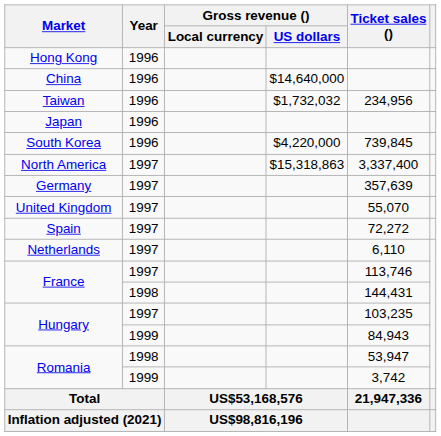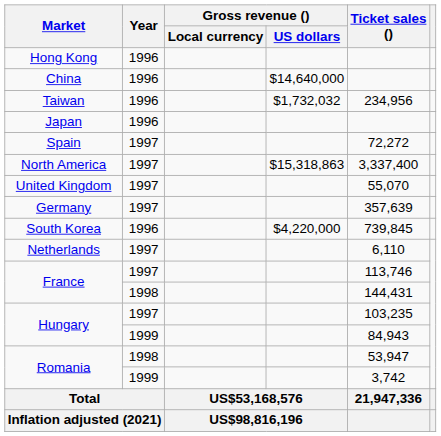 <table class="wikitable sortable"  style="float:right; text-align:center;">
 <tr>
 <th rowspan="2"><a href='#'>Market</a></th>
 <th rowspan="2">Year</th>
 <th colspan="2">Gross revenue ()</th>
 <th rowspan="2"><a href='#'>Ticket sales</a> <br> ()</th>
 <th rowspan="2" class="unsortable"></th>
 </tr>
 <tr>
 <th class="unsortable">Local currency</th>
 <th><a href='#'>US dollars</a></th>
 </tr>
 <tr>
 <td><a href='#'>Hong Kong</a></td>
 <td>1996</td>
 <td></td>
 <td></td>
 <td></td>
 <td></td>
 </tr>
 <tr>
 <td><a href='#'>China</a></td>
 <td>1996</td>
 <td></td>
 <td>$14,640,000</td>
 <td></td>
 <td></td>
 </tr>
 <tr>
 <td><a href='#'>Taiwan</a></td>
 <td>1996</td>
 <td></td>
 <td>$1,732,032</td>
 <td>234,956</td>
 <td></td>
 </tr>
 <tr>
 <td><a href='#'>Japan</a></td>
 <td>1996</td>
 <td></td>
 <td></td>
 <td></td>
 <td></td>
 </tr>
 <tr>
-<td><a href='#'>South Korea</a></td>
-<td>1996</td>
+<td><a href='#'>Spain</a></td>
+<td>1997</td>
 <td></td>
-<td>$4,220,000</td>
-<td>739,845</td>
+<td></td>
+<td>72,272</td>
 <td></td>
 </tr>
 <tr>
 <td><a href='#'>North America</a></td>
 <td>1997</td>
 <td></td>
 <td>$15,318,863</td>
 <td>3,337,400</td>
 <td></td>
 </tr>
 <tr>
+<td><a href='#'>United Kingdom</a></td>
+<td>1997</td>
+<td></td>
+<td></td>
+<td>55,070</td>
+<td></td>
+</tr>
+<tr>
 <td><a href='#'>Germany</a></td>
 <td>1997</td>
 <td></td>
 <td></td>
 <td>357,639</td>
 <td></td>
 </tr>
 <tr>
-<td><a href='#'>United Kingdom</a></td>
-<td>1997</td>
+<td><a href='#'>South Korea</a></td>
+<td>1996</td>
 <td></td>
-<td></td>
-<td>55,070</td>
-<td></td>
-</tr>
-<tr>
-<td><a href='#'>Spain</a></td>
-<td>1997</td>
-<td></td>
-<td></td>
-<td>72,272</td>
+<td>$4,220,000</td>
+<td>739,845</td>
 <td></td>
 </tr>
 <tr>
 <td><a href='#'>Netherlands</a></td>
 <td>1997</td>
 <td></td>
 <td></td>
 <td>6,110</td>
 <td rowspan="7"></td>
 </tr>
 <tr>
 <td rowspan="2"><a href='#'>France</a></td>
 <td>1997</td>
 <td></td>
 <td></td>
 <td>113,746</td>
 </tr>
 <tr>
 <td>1998</td>
 <td></td>
 <td></td>
 <td>144,431</td>
 </tr>
 <tr>
 <td rowspan="2"><a href='#'>Hungary</a></td>
 <td>1997</td>
 <td></td>
 <td></td>
 <td>103,235</td>
 </tr>
 <tr>
 <td>1999</td>
 <td></td>
 <td></td>
 <td>84,943</td>
 </tr>
 <tr>
 <td rowspan="2"><a href='#'>Romania</a></td>
 <td>1998</td>
 <td></td>
 <td></td>
 <td>53,947</td>
 </tr>
 <tr>
 <td>1999</td>
 <td></td>
 <td></td>
 <td>3,742</td>
 </tr>
 <tr>
 <th colspan="2">Total</th>
 <th colspan="2">US$53,168,576</th>
 <th>21,947,336</th>
 <th></th>
 </tr>
 <tr>
 <th colspan="2">Inflation adjusted (2021)</th>
 <th colspan="2">US$98,816,196</th>
 <th></th>
 <th></th>
 </tr>
 </table>
